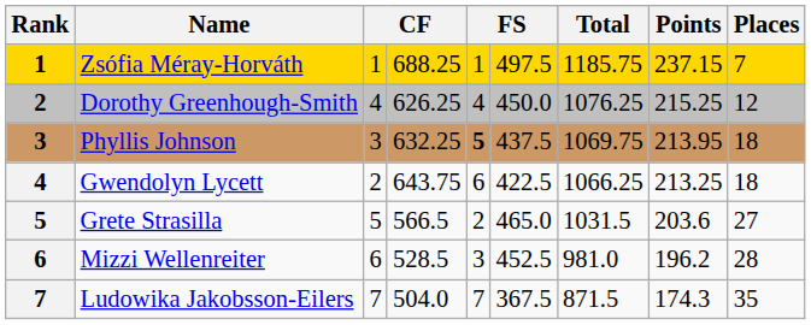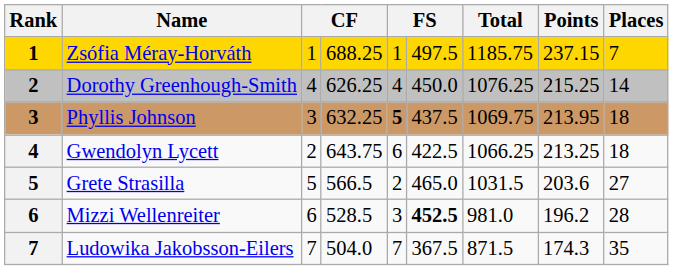 <table class="wikitable">
 <tr>
 <th>Rank</th>
 <th>Name</th>
 <th colspan=2>CF</th>
 <th colspan=2>FS</th>
 <th>Total</th>
 <th>Points</th>
 <th>Places</th>
 </tr>
 <tr bgcolor=gold>
 <td align=center><strong>1</strong></td>
 <td> <a href='#'>Zsófia Méray-Horváth</a></td>
 <td>1</td>
 <td>688.25</td>
 <td>1</td>
 <td>497.5</td>
 <td>1185.75</td>
 <td>237.15</td>
 <td>7</td>
 </tr>
 <tr bgcolor=silver>
 <td align=center><strong>2</strong></td>
 <td> <a href='#'>Dorothy Greenhough-Smith</a></td>
 <td>4</td>
 <td>626.25</td>
 <td>4</td>
 <td>450.0</td>
 <td>1076.25</td>
 <td>215.25</td>
-<td>12</td>
+<td>14</td>
 </tr>
 <tr bgcolor=cc9966>
 <td align=center><strong>3</strong></td>
 <td> <a href='#'>Phyllis Johnson</a></td>
 <td>3</td>
 <td>632.25</td>
 <td><strong>5</strong></td>
 <td>437.5</td>
 <td>1069.75</td>
 <td>213.95</td>
 <td>18</td>
 </tr>
 <tr>
 <th>4</th>
 <td> <a href='#'>Gwendolyn Lycett</a></td>
 <td>2</td>
 <td>643.75</td>
 <td>6</td>
 <td>422.5</td>
 <td>1066.25</td>
 <td>213.25</td>
 <td>18</td>
 </tr>
 <tr>
 <th>5</th>
 <td> <a href='#'>Grete Strasilla</a></td>
 <td>5</td>
 <td>566.5</td>
 <td>2</td>
 <td>465.0</td>
 <td>1031.5</td>
 <td>203.6</td>
 <td>27</td>
 </tr>
 <tr>
 <th>6</th>
 <td> <a href='#'>Mizzi Wellenreiter</a></td>
 <td>6</td>
 <td>528.5</td>
 <td>3</td>
-<td>452.5</td>
+<td><strong>452.5</strong></td>
 <td>981.0</td>
 <td>196.2</td>
 <td>28</td>
 </tr>
 <tr>
 <th>7</th>
 <td> <a href='#'>Ludowika Jakobsson-Eilers</a></td>
 <td>7</td>
 <td>504.0</td>
 <td>7</td>
 <td>367.5</td>
 <td>871.5</td>
 <td>174.3</td>
 <td>35</td>
 </tr>
 </table>
